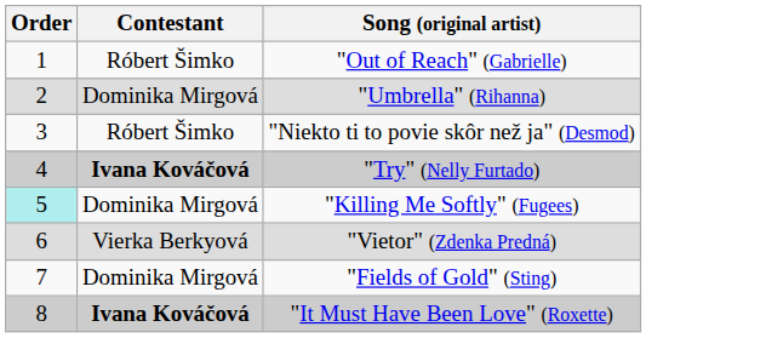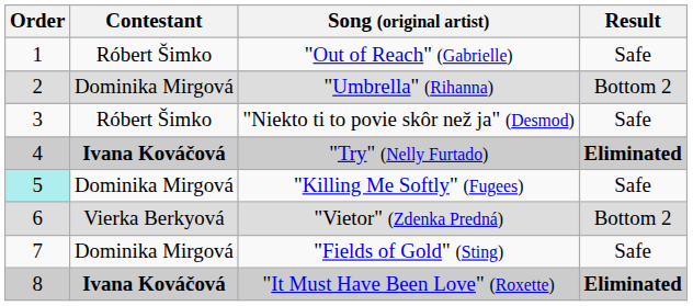 <table class="wikitable plainrowheaders" style="text-align:center;">
 <tr>
 <th scope="col">Order</th>
 <th scope="col">Contestant</th>
 <th scope="col">Song <small>(original artist)</small></th>
+<th scope="col">Result</th>
 </tr>
 <tr>
 <td>1</td>
 <td>Róbert Šimko</td>
 <td>"<a href='#'>Out of Reach</a>" <small>(<a href='#'>Gabrielle</a>)</small></td>
+<td>Safe</td>
 </tr>
 <tr bgcolor="#DDDDDD">
 <td>2</td>
 <td>Dominika Mirgová</td>
 <td>"<a href='#'>Umbrella</a>" <small>(<a href='#'>Rihanna</a>)</small></td>
+<td>Bottom 2</td>
 </tr>
 <tr>
 <td>3</td>
 <td>Róbert Šimko</td>
 <td>"Niekto ti to povie skôr než ja" <small>(<a href='#'>Desmod</a>)</small></td>
+<td>Safe</td>
 </tr>
 <tr style="background:#ccc;">
 <td>4</td>
 <td><strong>Ivana Kováčová</strong></td>
 <td>"<a href='#'>Try</a>" <small>(<a href='#'>Nelly Furtado</a>)</small></td>
+<td><strong>Eliminated</strong></td>
 </tr>
 <tr>
 <td style="background: paleturquoise;">5</td>
 <td>Dominika Mirgová</td>
 <td>"<a href='#'>Killing Me Softly</a>" <small>(<a href='#'>Fugees</a>)</small></td>
+<td>Safe</td>
 </tr>
 <tr bgcolor="#DDDDDD">
 <td>6</td>
 <td>Vierka Berkyová</td>
 <td>"Vietor" <small>(<a href='#'>Zdenka Predná</a>)</small></td>
+<td>Bottom 2</td>
 </tr>
 <tr>
 <td>7</td>
 <td>Dominika Mirgová</td>
 <td>"<a href='#'>Fields of Gold</a>" <small>(<a href='#'>Sting</a>)</small></td>
+<td>Safe</td>
 </tr>
 <tr style="background:#ccc;">
 <td>8</td>
 <td><strong>Ivana Kováčová</strong></td>
 <td>"<a href='#'>It Must Have Been Love</a>" <small>(<a href='#'>Roxette</a>)</small></td>
+<td><strong>Eliminated</strong></td>
 </tr>
 </table>
